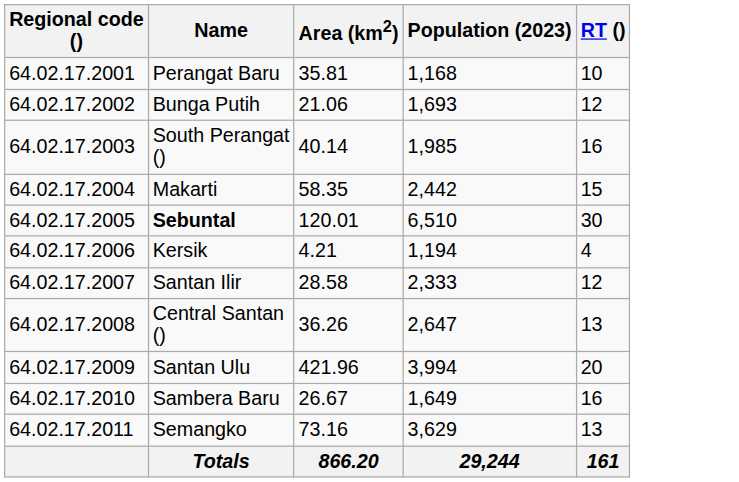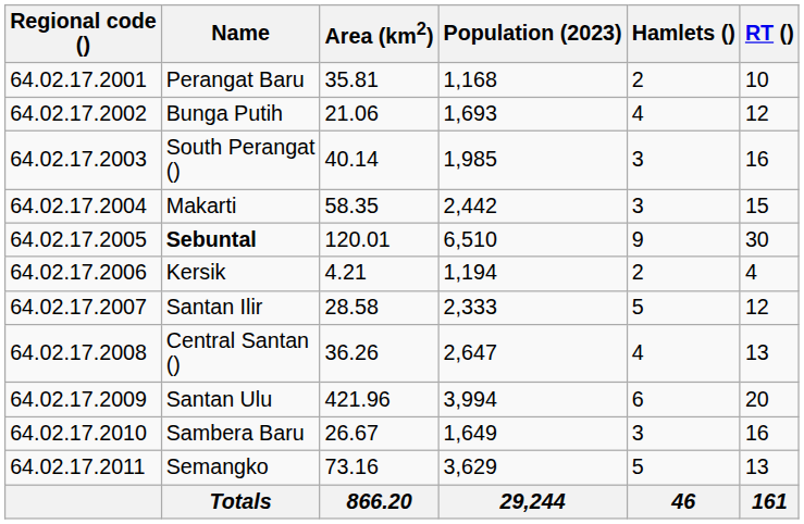 <table class="wikitable sortable">
 <tr>
 <th>Regional code<br>()</th>
 <th>Name</th>
 <th>Area (km<sup>2</sup>)</th>
 <th>Population (2023)</th>
+<th>Hamlets ()</th>
 <th><a href='#'>RT</a> ()</th>
 </tr>
 <tr>
 <td>64.02.17.2001</td>
 <td>Perangat Baru</td>
 <td>35.81</td>
 <td>1,168</td>
+<td>2</td>
 <td>10</td>
 </tr>
 <tr>
 <td>64.02.17.2002</td>
 <td>Bunga Putih</td>
 <td>21.06</td>
 <td>1,693</td>
+<td>4</td>
 <td>12</td>
 </tr>
 <tr>
 <td>64.02.17.2003</td>
 <td>South Perangat<br>()</td>
 <td>40.14</td>
 <td>1,985</td>
+<td>3</td>
 <td>16</td>
 </tr>
 <tr>
 <td>64.02.17.2004</td>
 <td>Makarti</td>
 <td>58.35</td>
 <td>2,442</td>
+<td>3</td>
 <td>15</td>
 </tr>
 <tr>
 <td>64.02.17.2005</td>
 <td><strong>Sebuntal</strong></td>
 <td>120.01</td>
 <td>6,510</td>
+<td>9</td>
 <td>30</td>
 </tr>
 <tr>
 <td>64.02.17.2006</td>
 <td>Kersik</td>
 <td>4.21</td>
 <td>1,194</td>
+<td>2</td>
 <td>4</td>
 </tr>
 <tr>
 <td>64.02.17.2007</td>
 <td>Santan Ilir</td>
 <td>28.58</td>
 <td>2,333</td>
+<td>5</td>
 <td>12</td>
 </tr>
 <tr>
 <td>64.02.17.2008</td>
 <td>Central Santan<br>()</td>
 <td>36.26</td>
 <td>2,647</td>
+<td>4</td>
 <td>13</td>
 </tr>
 <tr>
 <td>64.02.17.2009</td>
 <td>Santan Ulu</td>
 <td>421.96</td>
 <td>3,994</td>
+<td>6</td>
 <td>20</td>
 </tr>
 <tr>
 <td>64.02.17.2010</td>
 <td>Sambera Baru</td>
 <td>26.67</td>
 <td>1,649</td>
+<td>3</td>
 <td>16</td>
 </tr>
 <tr>
 <td>64.02.17.2011</td>
 <td>Semangko</td>
 <td>73.16</td>
 <td>3,629</td>
+<td>5</td>
 <td>13</td>
 </tr>
 <tr>
 <th></th>
 <th><em>Totals</em></th>
 <th><em>866.20</em></th>
 <th><em>29,244</em></th>
+<th><em>46</em></th>
 <th><em>161</em></th>
 </tr>
 </table>
